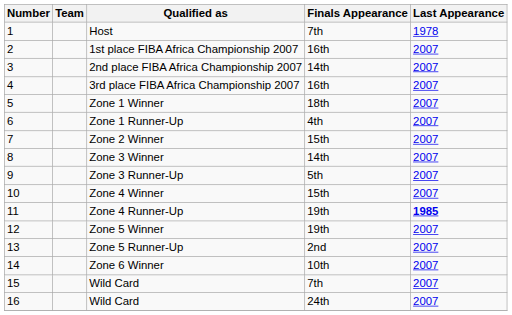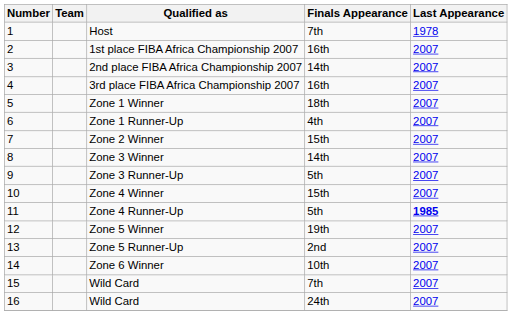 <table class="wikitable">
 <tr>
 <th>Number</th>
 <th>Team</th>
 <th>Qualified as</th>
 <th>Finals Appearance</th>
 <th>Last Appearance</th>
 </tr>
 <tr bgcolor=>
 <td>1</td>
 <td></td>
 <td>Host</td>
 <td>7th</td>
 <td><a href='#'>1978</a></td>
 </tr>
 <tr bgcolor=>
 <td>2</td>
 <td></td>
 <td>1st place FIBA Africa Championship 2007</td>
 <td>16th</td>
 <td><a href='#'>2007</a></td>
 </tr>
 <tr bgcolor=>
 <td>3</td>
 <td></td>
 <td>2nd place FIBA Africa Championship 2007</td>
 <td>14th</td>
 <td><a href='#'>2007</a></td>
 </tr>
 <tr>
 <td>4</td>
 <td></td>
 <td>3rd place FIBA Africa Championship 2007</td>
 <td>16th</td>
 <td><a href='#'>2007</a></td>
 </tr>
 <tr>
 <td>5</td>
 <td></td>
 <td>Zone 1 Winner</td>
 <td>18th</td>
 <td><a href='#'>2007</a></td>
 </tr>
 <tr>
 <td>6</td>
 <td></td>
 <td>Zone 1 Runner-Up</td>
 <td>4th</td>
 <td><a href='#'>2007</a></td>
 </tr>
 <tr>
 <td>7</td>
 <td></td>
 <td>Zone 2 Winner</td>
 <td>15th</td>
 <td><a href='#'>2007</a></td>
 </tr>
 <tr>
 <td>8</td>
 <td></td>
 <td>Zone 3 Winner</td>
 <td>14th</td>
 <td><a href='#'>2007</a></td>
 </tr>
 <tr>
 <td>9</td>
 <td></td>
 <td>Zone 3 Runner-Up</td>
 <td>5th</td>
 <td><a href='#'>2007</a></td>
 </tr>
 <tr>
 <td>10</td>
 <td></td>
 <td>Zone 4 Winner</td>
 <td>15th</td>
 <td><a href='#'>2007</a></td>
 </tr>
 <tr>
 <td>11</td>
 <td></td>
 <td>Zone 4 Runner-Up</td>
-<td>19th</td>
+<td>5th</td>
 <td><strong><a href='#'>1985</a></strong></td>
 </tr>
 <tr>
 <td>12</td>
 <td></td>
 <td>Zone 5 Winner</td>
 <td>19th</td>
 <td><a href='#'>2007</a></td>
 </tr>
 <tr>
 <td>13</td>
 <td></td>
 <td>Zone 5 Runner-Up</td>
 <td>2nd</td>
 <td><a href='#'>2007</a></td>
 </tr>
 <tr>
 <td>14</td>
 <td></td>
 <td>Zone 6 Winner</td>
 <td>10th</td>
 <td><a href='#'>2007</a></td>
 </tr>
 <tr>
 <td>15</td>
 <td></td>
 <td>Wild Card</td>
 <td>7th</td>
 <td><a href='#'>2007</a></td>
 </tr>
 <tr>
 <td>16</td>
 <td></td>
 <td>Wild Card</td>
 <td>24th</td>
 <td><a href='#'>2007</a></td>
 </tr>
 <tr>
 </tr>
 </table>
